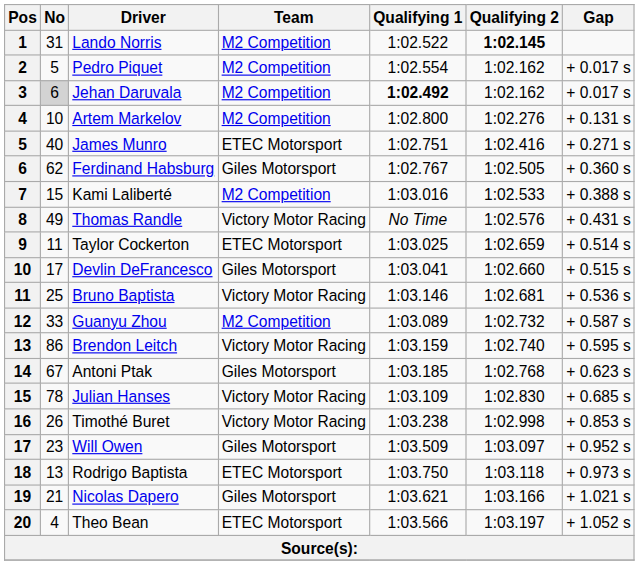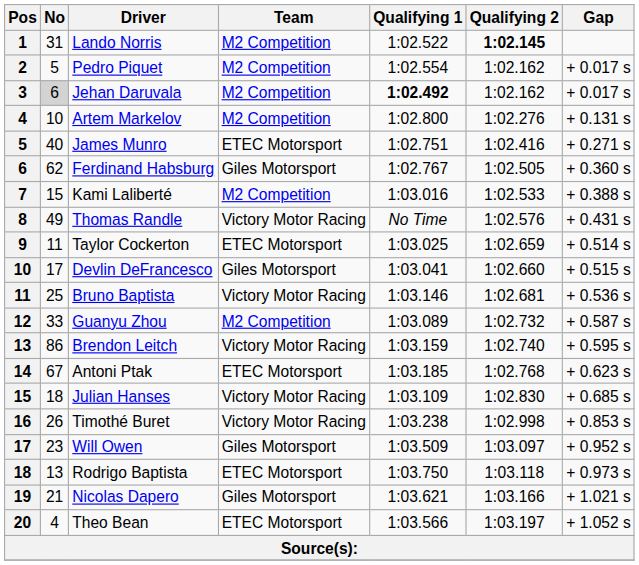 <table class="wikitable" style="font-size: 87%;">
 <tr>
 <th>Pos</th>
 <th>No</th>
 <th>Driver</th>
 <th>Team</th>
 <th>Qualifying 1</th>
 <th>Qualifying 2</th>
 <th>Gap</th>
 </tr>
 <tr>
 <th>1</th>
 <td align=center>31</td>
 <td> <a href='#'>Lando Norris</a></td>
 <td><a href='#'>M2 Competition</a></td>
 <td align=center>1:02.522</td>
 <td align=center><strong>1:02.145</strong></td>
 <td></td>
 </tr>
 <tr>
 <th>2</th>
 <td align=center>5</td>
 <td> <a href='#'>Pedro Piquet</a></td>
 <td><a href='#'>M2 Competition</a></td>
 <td align=center>1:02.554</td>
 <td align=center>1:02.162</td>
 <td>+ 0.017 s</td>
 </tr>
 <tr>
 <th>3</th>
 <td align=center style="background: lightgrey;">6</td>
 <td> <a href='#'>Jehan Daruvala</a></td>
 <td><a href='#'>M2 Competition</a></td>
 <td align=center><strong>1:02.492</strong></td>
 <td align=center>1:02.162</td>
 <td>+ 0.017 s</td>
 </tr>
 <tr>
 <th>4</th>
 <td align=center>10</td>
 <td> <a href='#'>Artem Markelov</a></td>
 <td><a href='#'>M2 Competition</a></td>
 <td align=center>1:02.800</td>
 <td align=center>1:02.276</td>
 <td>+ 0.131 s</td>
 </tr>
 <tr>
 <th>5</th>
 <td align=center>40</td>
 <td> <a href='#'>James Munro</a></td>
 <td>ETEC Motorsport</td>
 <td align=center>1:02.751</td>
 <td align=center>1:02.416</td>
 <td>+ 0.271 s</td>
 </tr>
 <tr>
 <th>6</th>
 <td align=center>62</td>
 <td> <a href='#'>Ferdinand Habsburg</a></td>
 <td>Giles Motorsport</td>
 <td align=center>1:02.767</td>
 <td align=center>1:02.505</td>
 <td>+ 0.360 s</td>
 </tr>
 <tr>
 <th>7</th>
 <td align=center>15</td>
 <td> Kami Laliberté</td>
 <td><a href='#'>M2 Competition</a></td>
 <td align=center>1:03.016</td>
 <td align=center>1:02.533</td>
 <td>+ 0.388 s</td>
 </tr>
 <tr>
 <th>8</th>
 <td align=center>49</td>
 <td> <a href='#'>Thomas Randle</a></td>
 <td>Victory Motor Racing</td>
 <td align=center><em>No Time</em></td>
 <td align=center>1:02.576</td>
 <td>+ 0.431 s</td>
 </tr>
 <tr>
 <th>9</th>
 <td align=center>11</td>
 <td> Taylor Cockerton</td>
 <td>ETEC Motorsport</td>
 <td align=center>1:03.025</td>
 <td align=center>1:02.659</td>
 <td>+ 0.514 s</td>
 </tr>
 <tr>
 <th>10</th>
 <td align=center>17</td>
 <td> <a href='#'>Devlin DeFrancesco</a></td>
 <td>Giles Motorsport</td>
 <td align=center>1:03.041</td>
 <td align=center>1:02.660</td>
 <td>+ 0.515 s</td>
 </tr>
 <tr>
 <th>11</th>
 <td align=center>25</td>
 <td> <a href='#'>Bruno Baptista</a></td>
 <td>Victory Motor Racing</td>
 <td align=center>1:03.146</td>
 <td align=center>1:02.681</td>
 <td>+ 0.536 s</td>
 </tr>
 <tr>
 <th>12</th>
 <td align=center>33</td>
 <td> <a href='#'>Guanyu Zhou</a></td>
 <td><a href='#'>M2 Competition</a></td>
 <td align=center>1:03.089</td>
 <td align=center>1:02.732</td>
 <td>+ 0.587 s</td>
 </tr>
 <tr>
 <th>13</th>
 <td align=center>86</td>
 <td> <a href='#'>Brendon Leitch</a></td>
 <td>Victory Motor Racing</td>
 <td align=center>1:03.159</td>
 <td align=center>1:02.740</td>
 <td>+ 0.595 s</td>
 </tr>
 <tr>
 <th>14</th>
 <td align=center>67</td>
 <td> Antoni Ptak</td>
-<td>Giles Motorsport</td>
+<td>ETEC Motorsport</td>
 <td align=center>1:03.185</td>
 <td align=center>1:02.768</td>
 <td>+ 0.623 s</td>
 </tr>
 <tr>
 <th>15</th>
-<td align=center>78</td>
+<td align=center>18</td>
 <td> <a href='#'>Julian Hanses</a></td>
 <td>Victory Motor Racing</td>
 <td align=center>1:03.109</td>
 <td align=center>1:02.830</td>
 <td>+ 0.685 s</td>
 </tr>
 <tr>
 <th>16</th>
 <td align=center>26</td>
 <td> Timothé Buret</td>
 <td>Victory Motor Racing</td>
 <td align=center>1:03.238</td>
 <td align=center>1:02.998</td>
 <td>+ 0.853 s</td>
 </tr>
 <tr>
 <th>17</th>
 <td align=center>23</td>
 <td> <a href='#'>Will Owen</a></td>
 <td>Giles Motorsport</td>
 <td align=center>1:03.509</td>
 <td align=center>1:03.097</td>
 <td>+ 0.952 s</td>
 </tr>
 <tr>
 <th>18</th>
 <td align=center>13</td>
 <td> Rodrigo Baptista</td>
 <td>ETEC Motorsport</td>
 <td align=center>1:03.750</td>
 <td align=center>1:03.118</td>
 <td>+ 0.973 s</td>
 </tr>
 <tr>
 <th>19</th>
 <td align=center>21</td>
 <td> <a href='#'>Nicolas Dapero</a></td>
 <td>Giles Motorsport</td>
 <td align=center>1:03.621</td>
 <td align=center>1:03.166</td>
 <td>+ 1.021 s</td>
 </tr>
 <tr>
 <th>20</th>
 <td align=center>4</td>
 <td> Theo Bean</td>
 <td>ETEC Motorsport</td>
 <td align=center>1:03.566</td>
 <td align=center>1:03.197</td>
 <td>+ 1.052 s</td>
 </tr>
 <tr>
 <th colspan=7>Source(s):</th>
 </tr>
 <tr>
 </tr>
 </table>
